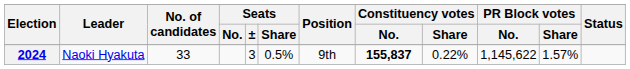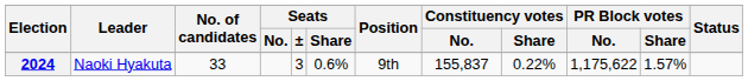 <table class="wikitable sortable">
 <tr>
 </tr>
 <tr>
 <th rowspan=2>Election</th>
 <th rowspan=2>Leader</th>
 <th rowspan=2>No. of<br>candidates</th>
 <th colspan=3>Seats</th>
 <th rowspan=2>Position</th>
 <th colspan=2>Constituency votes</th>
 <th colspan=2>PR Block votes</th>
 <th rowspan=2>Status</th>
 </tr>
 <tr>
 <th>No.</th>
 <th>±</th>
 <th>Share</th>
 <th>No.</th>
 <th>Share</th>
 <th>No.</th>
 <th>Share</th>
 </tr>
 <tr>
 </tr>
 <tr style="text-align:center;">
 <th><a href='#'>2024</a></th>
 <td><a href='#'>Naoki Hyakuta</a></td>
 <td>33</td>
 <td></td>
 <td> 3</td>
-<td>0.5%</td>
+<td>0.6%</td>
 <td> 9th</td>
-<td><strong>155,837</strong></td>
+<td>155,837</td>
 <td>0.22%</td>
-<td>1,145,622</td>
+<td>1,175,622</td>
 <td>1.57%</td>
 <td></td>
 </tr>
 </table>
